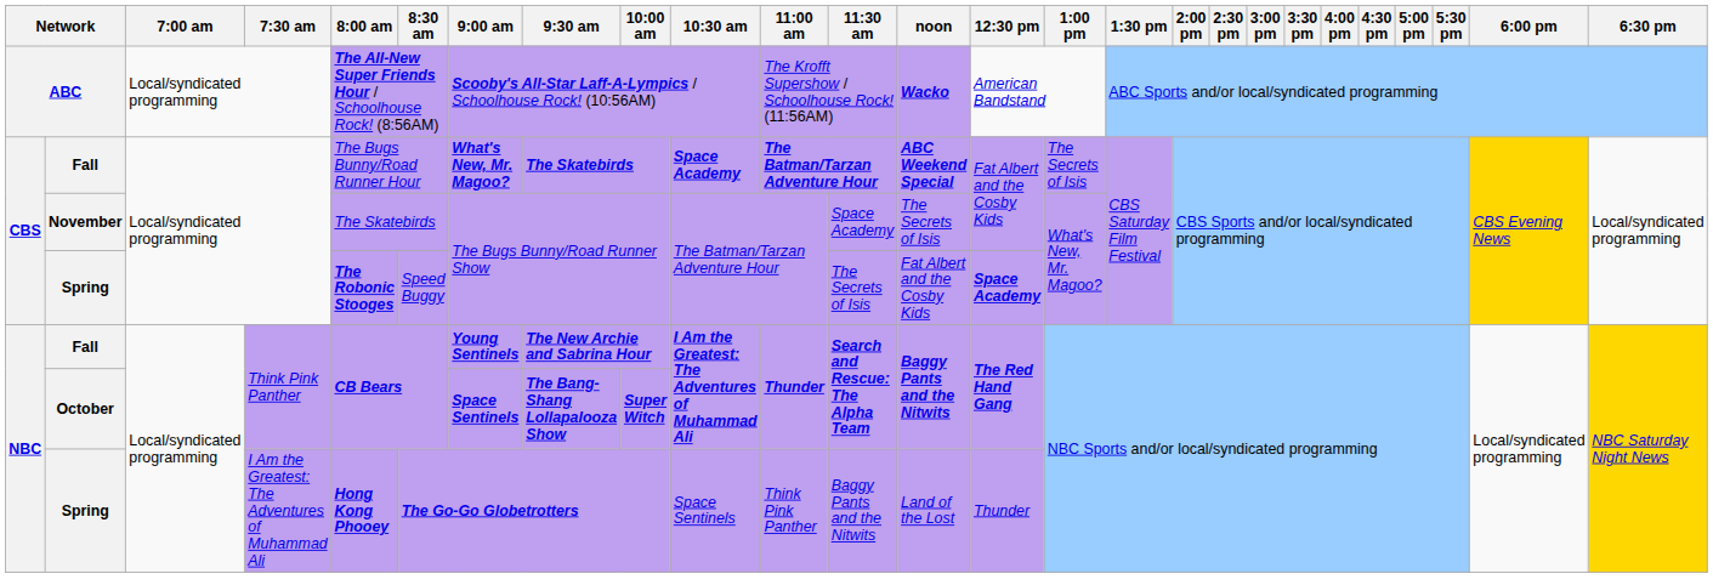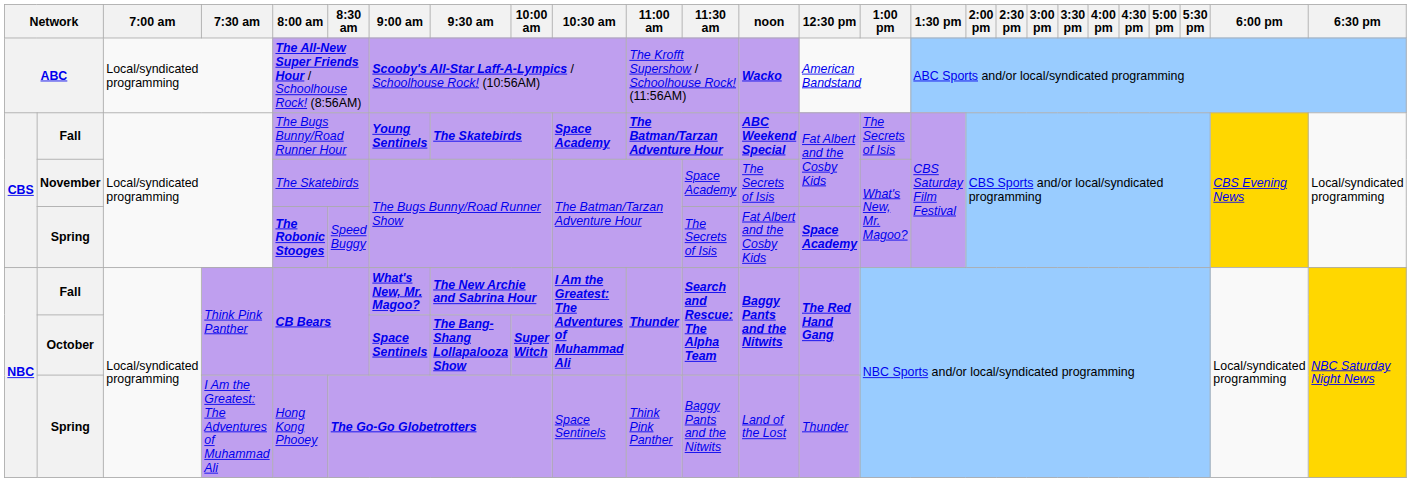 <table class=wikitable style="font-size:90%">
 <tr>
 <th width="1.5%" bgcolor="#C0C0C0" colspan="2">Network</th>
 <th width="4%" bgcolor="#C0C0C0">7:00 am</th>
 <th width="4%" bgcolor="#C0C0C0">7:30 am</th>
 <th width="4%" bgcolor="#C0C0C0">8:00 am</th>
 <th width="4%" bgcolor="#C0C0C0">8:30 am</th>
 <th width="4%" bgcolor="#C0C0C0">9:00 am</th>
 <th width="4%" bgcolor="#C0C0C0">9:30 am</th>
 <th width="4%" bgcolor="#C0C0C0">10:00 am</th>
 <th width="4%" bgcolor="#C0C0C0">10:30 am</th>
 <th width="4%" bgcolor="#C0C0C0">11:00 am</th>
 <th width="4%" bgcolor="#C0C0C0">11:30 am</th>
 <th width="4%" bgcolor="#C0C0C0">noon</th>
 <th width="4%" bgcolor="#C0C0C0">12:30 pm</th>
 <th width="4%" bgcolor="#C0C0C0">1:00 pm</th>
 <th width="4%" bgcolor="#C0C0C0">1:30 pm</th>
 <th width="4%" bgcolor="#C0C0C0">2:00 pm</th>
 <th width="4%" bgcolor="#C0C0C0">2:30 pm</th>
 <th width="4%" bgcolor="#C0C0C0">3:00 pm</th>
 <th width="4%" bgcolor="#C0C0C0">3:30 pm</th>
 <th width="4%" bgcolor="#C0C0C0">4:00 pm</th>
 <th width="4%" bgcolor="#C0C0C0">4:30 pm</th>
 <th width="4%" bgcolor="#C0C0C0">5:00 pm</th>
 <th width="4%" bgcolor="#C0C0C0">5:30 pm</th>
 <th width="4%" bgcolor="#C0C0C0">6:00 pm</th>
 <th width="4%" bgcolor="#C0C0C0">6:30 pm</th>
 </tr>
 <tr>
 <th colspan="2" bgcolor="#C0C0C0"><a href='#'>ABC</a></th>
 <td colspan="2">Local/syndicated programming</td>
 <td colspan="2" bgcolor="bf9fef"><strong><em><a href='#'>The All-New Super Friends Hour</a></em></strong> / <em><a href='#'>Schoolhouse Rock!</a></em> (8:56AM)</td>
 <td colspan="4" bgcolor="bf9fef"><strong><em><a href='#'>Scooby's All-Star Laff-A-Lympics</a></em></strong> / <em><a href='#'>Schoolhouse Rock!</a></em> (10:56AM)</td>
 <td colspan="2" bgcolor="bf9fef"><em><a href='#'>The Krofft Supershow</a></em> / <em><a href='#'>Schoolhouse Rock!</a></em> (11:56AM)</td>
 <td bgcolor="bf9fef"><strong><em><a href='#'>Wacko</a></em></strong></td>
 <td colspan="2"><em><a href='#'>American Bandstand</a></em></td>
 <td colspan="11" bgcolor="99ccff"><a href='#'>ABC Sports</a> and/or local/syndicated programming</td>
 </tr>
 <tr>
 <th rowspan="3" bgcolor="#C0C0C0"><a href='#'>CBS</a></th>
 <th>Fall</th>
 <td colspan="2" rowspan="3">Local/syndicated programming</td>
 <td colspan="2" bgcolor="bf9fef"><em><a href='#'>The Bugs Bunny/Road Runner Hour</a></em></td>
-<td bgcolor="bf9fef"><strong><em><a href='#'>What's New, Mr. Magoo?</a></em></strong></td>
+<td bgcolor="bf9fef"><strong><em><a href='#'>Young Sentinels</a></em></strong></td>
 <td colspan="2" bgcolor="bf9fef"><strong><em><a href='#'>The Skatebirds</a></em></strong></td>
 <td bgcolor="bf9fef"><strong><em><a href='#'>Space Academy</a></em></strong></td>
 <td colspan="2" bgcolor="bf9fef"><strong><em><a href='#'>The Batman/Tarzan Adventure Hour</a></em></strong></td>
 <td bgcolor="bf9fef"><strong><em><a href='#'>ABC Weekend Special</a></em></strong></td>
 <td rowspan="2" bgcolor="bf9fef"><em><a href='#'>Fat Albert and the Cosby Kids</a></em> </td>
 <td bgcolor="bf9fef"><em><a href='#'>The Secrets of Isis</a></em> </td>
 <td rowspan="3" bgcolor="bf9fef"><em><a href='#'>CBS Saturday Film Festival</a></em></td>
 <td colspan="8" rowspan="3" bgcolor="99ccff"><a href='#'>CBS Sports</a> and/or local/syndicated programming</td>
 <td rowspan="3" bgcolor="gold"><em><a href='#'>CBS Evening News</a></em></td>
 <td rowspan="3">Local/syndicated programming</td>
 </tr>
 <tr>
 <th>November</th>
 <td colspan="2" bgcolor="bf9fef"><em><a href='#'>The Skatebirds</a></em></td>
 <td colspan="3" rowspan="2" bgcolor="bf9fef"><em><a href='#'>The Bugs Bunny/Road Runner Show</a></em></td>
 <td colspan="2" rowspan="2" bgcolor="bf9fef"><em><a href='#'>The Batman/Tarzan Adventure Hour</a></em></td>
 <td bgcolor="bf9fef"><em><a href='#'>Space Academy</a></em></td>
 <td bgcolor="bf9fef"><em><a href='#'>The Secrets of Isis</a></em> </td>
 <td rowspan="2" bgcolor="bf9fef"><em><a href='#'>What's New, Mr. Magoo?</a></em></td>
 </tr>
 <tr>
 <th>Spring</th>
 <td bgcolor="bf9fef"><strong><em><a href='#'>The Robonic Stooges</a></em></strong></td>
 <td bgcolor="bf9fef"><em><a href='#'>Speed Buggy</a></em> </td>
 <td bgcolor="bf9fef"><em><a href='#'>The Secrets of Isis</a></em> </td>
 <td bgcolor="bf9fef"><em><a href='#'>Fat Albert and the Cosby Kids</a></em> </td>
 <td bgcolor="bf9fef"><strong><em><a href='#'>Space Academy</a></em></strong></td>
 </tr>
 <tr>
 <th rowspan="3" bgcolor="#C0C0C0"><a href='#'>NBC</a></th>
 <th>Fall</th>
 <td rowspan="3">Local/syndicated programming</td>
 <td rowspan="2" bgcolor="bf9fef"><em><a href='#'>Think Pink Panther</a></em></td>
 <td colspan="2"rowspan="2" bgcolor="bf9fef"><strong><em><a href='#'>CB Bears</a></em></strong></td>
-<td bgcolor="bf9fef"><strong><em><a href='#'>Young Sentinels</a></em></strong></td>
+<td bgcolor="bf9fef"><strong><em><a href='#'>What's New, Mr. Magoo?</a></em></strong></td>
 <td colspan="2" bgcolor="bf9fef"><strong><em><a href='#'>The New Archie and Sabrina Hour</a></em></strong></td>
 <td rowspan="2" bgcolor="bf9fef"><strong><em><a href='#'>I Am the Greatest: The Adventures of Muhammad Ali</a></em></strong></td>
 <td rowspan="2" bgcolor="bf9fef"><strong><em><a href='#'>Thunder</a></em></strong></td>
 <td rowspan="2" bgcolor="bf9fef"><strong><em><a href='#'>Search and Rescue: The Alpha Team</a></em></strong></td>
 <td rowspan="2" bgcolor="bf9fef"><strong><em><a href='#'>Baggy Pants and the Nitwits</a></em></strong></td>
 <td rowspan="2" bgcolor="bf9fef"><strong><em><a href='#'>The Red Hand Gang</a></em></strong></td>
 <td colspan="10" rowspan="3" bgcolor="99ccff"><a href='#'>NBC Sports</a> and/or local/syndicated programming</td>
 <td rowspan="3">Local/syndicated programming</td>
 <td rowspan="3" bgcolor="gold"><em><a href='#'>NBC Saturday Night News</a></em></td>
 </tr>
 <tr>
 <th>October</th>
 <td bgcolor="bf9fef"><strong><em><a href='#'>Space Sentinels</a></em></strong></td>
 <td bgcolor="bf9fef"><strong><em><a href='#'>The Bang-Shang Lollapalooza Show</a></em></strong></td>
 <td bgcolor="bf9fef"><strong><em><a href='#'>Super Witch</a></em></strong></td>
 </tr>
 <tr>
 <th>Spring</th>
 <td bgcolor="bf9fef"><em><a href='#'>I Am the Greatest: The Adventures of Muhammad Ali</a></em></td>
-<td bgcolor="bf9fef"><strong><em><a href='#'>Hong Kong Phooey</a></em> </strong></td>
+<td bgcolor="bf9fef"><em><a href='#'>Hong Kong Phooey</a></em> </td>
 <td bgcolor="bf9fef" colspan=4><strong><em><a href='#'>The Go-Go Globetrotters</a></em></strong></td>
 <td bgcolor="bf9fef"><em><a href='#'>Space Sentinels</a></em></td>
 <td bgcolor="bf9fef"><em><a href='#'>Think Pink Panther</a></em></td>
 <td bgcolor="bf9fef"><em><a href='#'>Baggy Pants and the Nitwits</a></em></td>
 <td bgcolor="bf9fef"><em><a href='#'>Land of the Lost</a></em> </td>
 <td bgcolor="bf9fef"><em><a href='#'>Thunder</a></em></td>
 </tr>
 </table>
